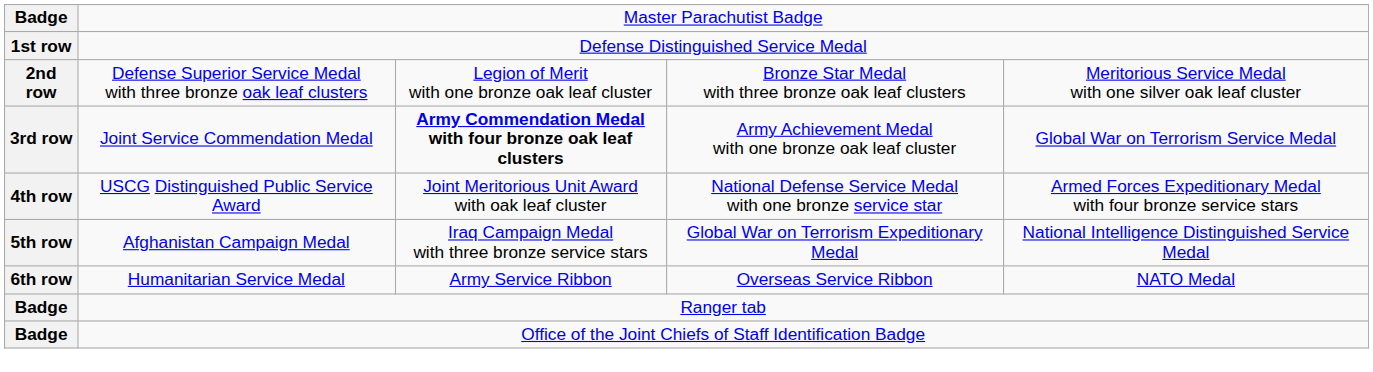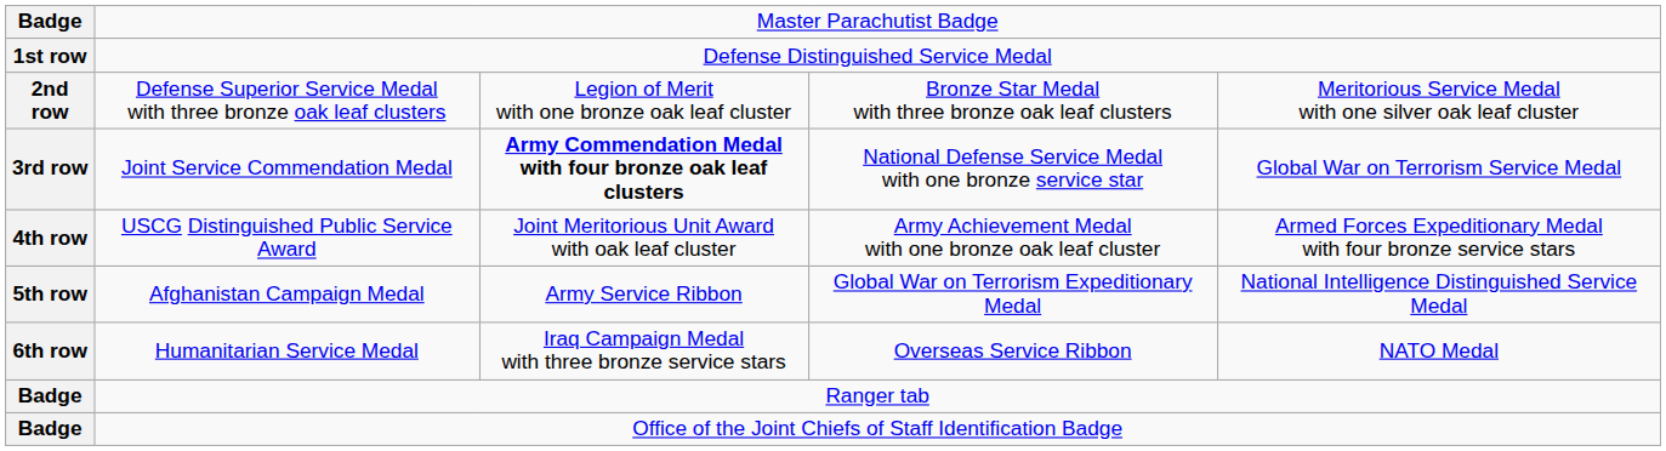 <table class="wikitable" style="margin:1em auto; text-align:center;">
 <tr>
 <th>Badge</th>
 <td colspan="4"><a href='#'>Master Parachutist Badge</a></td>
 </tr>
 <tr>
 <th>1st row</th>
 <td colspan="4"><a href='#'>Defense Distinguished Service Medal</a></td>
 </tr>
 <tr>
 <th>2nd row</th>
 <td style="text-align:center;"><a href='#'>Defense Superior Service Medal</a><br>with three bronze <a href='#'>oak leaf clusters</a></td>
 <td style="text-align:center;"><a href='#'>Legion of Merit</a><br>with one bronze oak leaf cluster</td>
 <td style="text-align:center;"><a href='#'>Bronze Star Medal</a><br>with three bronze oak leaf clusters</td>
 <td style="text-align:center;"><a href='#'>Meritorious Service Medal</a><br>with one silver oak leaf cluster</td>
 </tr>
 <tr>
 <th>3rd row</th>
 <td style="text-align:center;"><a href='#'>Joint Service Commendation Medal</a></td>
 <td style="text-align:center;"><strong><a href='#'>Army Commendation Medal</a><br>with four bronze oak leaf clusters</strong></td>
-<td style="text-align:center;"><a href='#'>Army Achievement Medal</a><br>with one bronze oak leaf cluster</td>
+<td style="text-align:center;"><a href='#'>National Defense Service Medal</a><br>with one bronze <a href='#'>service star</a></td>
 <td style="text-align:center;"><a href='#'>Global War on Terrorism Service Medal</a></td>
 </tr>
 <tr>
 <th>4th row</th>
 <td style="text-align:center;"><a href='#'>USCG</a> <a href='#'>Distinguished Public Service Award</a></td>
 <td style="text-align:center;"><a href='#'>Joint Meritorious Unit Award</a><br>with oak leaf cluster</td>
-<td style="text-align:center;"><a href='#'>National Defense Service Medal</a><br>with one bronze <a href='#'>service star</a></td>
+<td style="text-align:center;"><a href='#'>Army Achievement Medal</a><br>with one bronze oak leaf cluster</td>
 <td style="text-align:center;"><a href='#'>Armed Forces Expeditionary Medal</a><br>with four bronze service stars</td>
 </tr>
 <tr>
 <th>5th row</th>
 <td style="text-align:center;"><a href='#'>Afghanistan Campaign Medal</a></td>
-<td style="text-align:center;"><a href='#'>Iraq Campaign Medal</a><br>with three bronze service stars</td>
+<td style="text-align:center;"><a href='#'>Army Service Ribbon</a></td>
 <td style="text-align:center;"><a href='#'>Global War on Terrorism Expeditionary Medal</a></td>
 <td style="text-align:center;"><a href='#'>National Intelligence Distinguished Service Medal</a></td>
 </tr>
 <tr>
 <th>6th row</th>
 <td style="text-align:center;"><a href='#'>Humanitarian Service Medal</a></td>
-<td style="text-align:center;"><a href='#'>Army Service Ribbon</a></td>
+<td style="text-align:center;"><a href='#'>Iraq Campaign Medal</a><br>with three bronze service stars</td>
 <td style="text-align:center;"><a href='#'>Overseas Service Ribbon</a></td>
 <td style="text-align:center;"><a href='#'>NATO Medal</a></td>
 </tr>
 <tr>
 <th>Badge</th>
 <td colspan="4"><a href='#'>Ranger tab</a></td>
 </tr>
 <tr>
 <th>Badge</th>
 <td colspan="4"><a href='#'>Office of the Joint Chiefs of Staff Identification Badge</a></td>
 </tr>
 </table>
